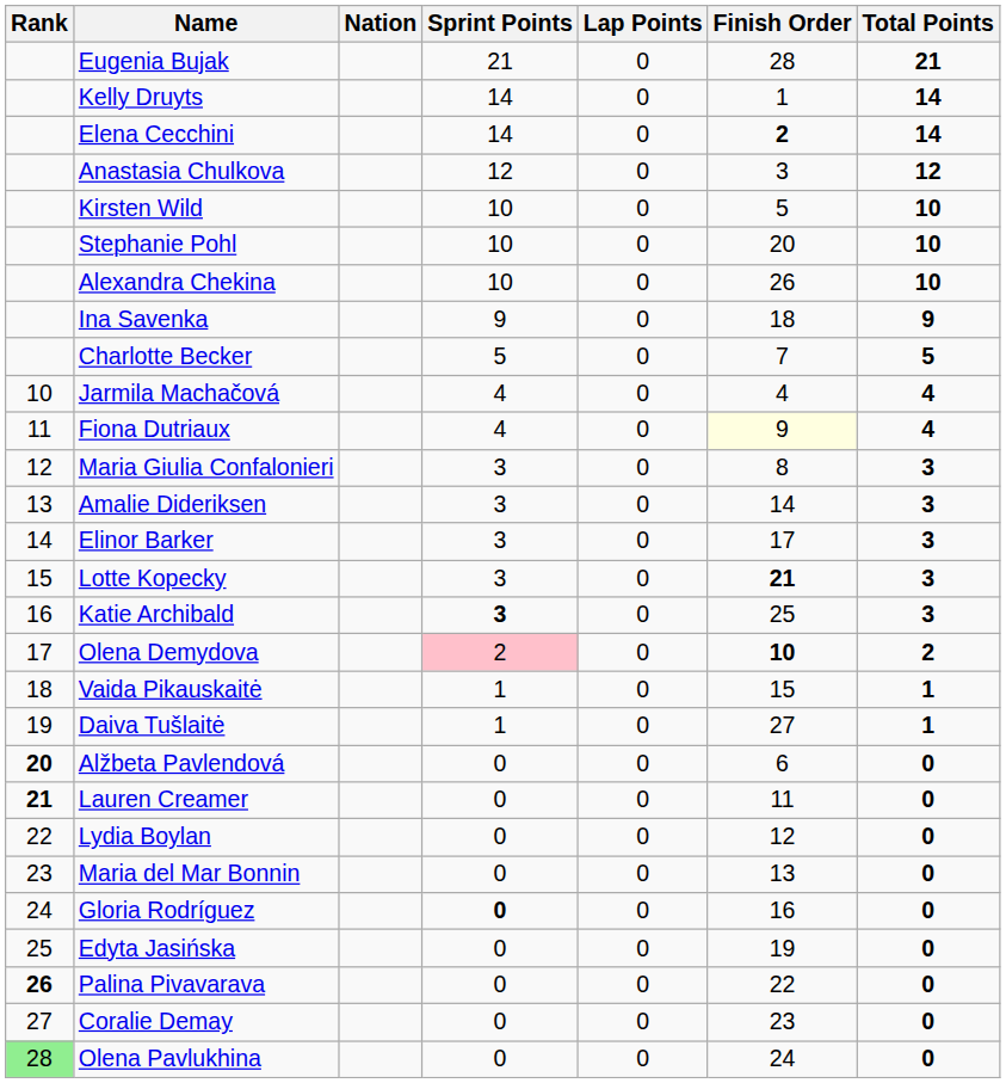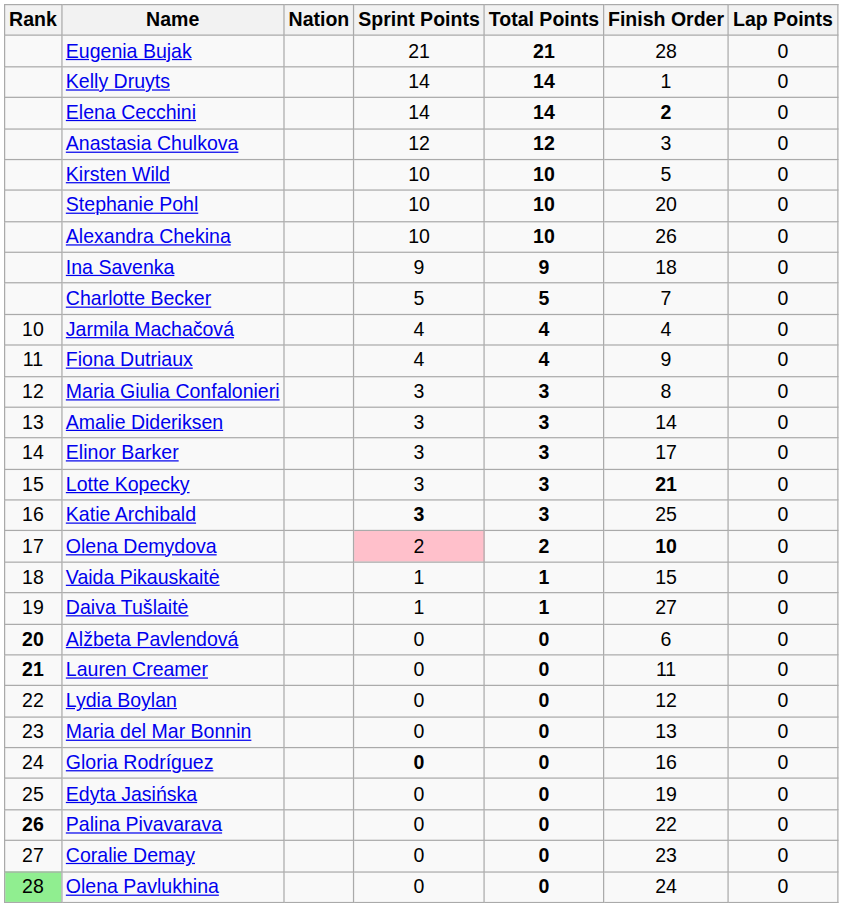 <table class="wikitable sortable" style="text-align:center">
 <tr>
 <th>Rank</th>
 <th>Name</th>
 <th>Nation</th>
 <th>Sprint Points</th>
+<th>Total Points</th>
+<th>Finish Order</th>
 <th>Lap Points</th>
-<th>Finish Order</th>
-<th>Total Points</th>
 </tr>
 <tr>
 <td></td>
 <td align=left><a href='#'>Eugenia Bujak</a></td>
 <td align=left></td>
 <td>21</td>
+<td><strong>21</strong></td>
+<td>28</td>
 <td>0</td>
-<td>28</td>
-<td><strong>21</strong></td>
 </tr>
 <tr>
 <td></td>
 <td align=left><a href='#'>Kelly Druyts</a></td>
 <td align=left></td>
 <td>14</td>
+<td><strong>14</strong></td>
+<td>1</td>
 <td>0</td>
-<td>1</td>
-<td><strong>14</strong></td>
 </tr>
 <tr>
 <td></td>
 <td align=left><a href='#'>Elena Cecchini</a></td>
 <td align=left></td>
 <td>14</td>
+<td><strong>14</strong></td>
+<td><strong>2</strong></td>
 <td>0</td>
-<td><strong>2</strong></td>
-<td><strong>14</strong></td>
 </tr>
 <tr>
 <td></td>
 <td align=left><a href='#'>Anastasia Chulkova</a></td>
 <td align=left></td>
 <td>12</td>
+<td><strong>12</strong></td>
+<td>3</td>
 <td>0</td>
-<td>3</td>
-<td><strong>12</strong></td>
 </tr>
 <tr>
 <td></td>
 <td align=left><a href='#'>Kirsten Wild</a></td>
 <td align=left></td>
 <td>10</td>
+<td><strong>10</strong></td>
+<td>5</td>
 <td>0</td>
-<td>5</td>
-<td><strong>10</strong></td>
 </tr>
 <tr>
 <td></td>
 <td align=left><a href='#'>Stephanie Pohl</a></td>
 <td align=left></td>
 <td>10</td>
+<td><strong>10</strong></td>
+<td>20</td>
 <td>0</td>
-<td>20</td>
-<td><strong>10</strong></td>
 </tr>
 <tr>
 <td></td>
 <td align=left><a href='#'>Alexandra Chekina</a></td>
 <td align=left></td>
 <td>10</td>
+<td><strong>10</strong></td>
+<td>26</td>
 <td>0</td>
-<td>26</td>
-<td><strong>10</strong></td>
 </tr>
 <tr>
 <td></td>
 <td align=left><a href='#'>Ina Savenka</a></td>
 <td align=left></td>
 <td>9</td>
+<td><strong>9</strong></td>
+<td>18</td>
 <td>0</td>
-<td>18</td>
-<td><strong>9</strong></td>
 </tr>
 <tr>
 <td></td>
 <td align=left><a href='#'>Charlotte Becker</a></td>
 <td align=left></td>
 <td>5</td>
+<td><strong>5</strong></td>
+<td>7</td>
 <td>0</td>
-<td>7</td>
-<td><strong>5</strong></td>
 </tr>
 <tr>
 <td>10</td>
 <td align=left><a href='#'>Jarmila Machačová</a></td>
 <td align=left></td>
 <td>4</td>
+<td><strong>4</strong></td>
+<td>4</td>
 <td>0</td>
-<td>4</td>
-<td><strong>4</strong></td>
 </tr>
 <tr>
 <td>11</td>
 <td align=left><a href='#'>Fiona Dutriaux</a></td>
 <td align=left></td>
 <td>4</td>
+<td><strong>4</strong></td>
+<td>9</td>
 <td>0</td>
-<td style="background: lightyellow;">9</td>
-<td><strong>4</strong></td>
 </tr>
 <tr>
 <td>12</td>
 <td align=left><a href='#'>Maria Giulia Confalonieri</a></td>
 <td align=left></td>
 <td>3</td>
+<td><strong>3</strong></td>
+<td>8</td>
 <td>0</td>
-<td>8</td>
-<td><strong>3</strong></td>
 </tr>
 <tr>
 <td>13</td>
 <td align=left><a href='#'>Amalie Dideriksen</a></td>
 <td align=left></td>
 <td>3</td>
+<td><strong>3</strong></td>
+<td>14</td>
 <td>0</td>
-<td>14</td>
-<td><strong>3</strong></td>
 </tr>
 <tr>
 <td>14</td>
 <td align=left><a href='#'>Elinor Barker</a></td>
 <td align=left></td>
 <td>3</td>
+<td><strong>3</strong></td>
+<td>17</td>
 <td>0</td>
-<td>17</td>
-<td><strong>3</strong></td>
 </tr>
 <tr>
 <td>15</td>
 <td align=left><a href='#'>Lotte Kopecky</a></td>
 <td align=left></td>
 <td>3</td>
+<td><strong>3</strong></td>
+<td><strong>21</strong></td>
 <td>0</td>
-<td><strong>21</strong></td>
-<td><strong>3</strong></td>
 </tr>
 <tr>
 <td>16</td>
 <td align=left><a href='#'>Katie Archibald</a></td>
 <td align=left></td>
 <td><strong>3</strong></td>
+<td><strong>3</strong></td>
+<td>25</td>
 <td>0</td>
-<td>25</td>
-<td><strong>3</strong></td>
 </tr>
 <tr>
 <td>17</td>
 <td align=left><a href='#'>Olena Demydova</a></td>
 <td align=left></td>
 <td style="background: pink;">2</td>
+<td><strong>2</strong></td>
+<td><strong>10</strong></td>
 <td>0</td>
-<td><strong>10</strong></td>
-<td><strong>2</strong></td>
 </tr>
 <tr>
 <td>18</td>
 <td align=left><a href='#'>Vaida Pikauskaitė</a></td>
 <td align=left></td>
 <td>1</td>
+<td><strong>1</strong></td>
+<td>15</td>
 <td>0</td>
-<td>15</td>
-<td><strong>1</strong></td>
 </tr>
 <tr>
 <td>19</td>
 <td align=left><a href='#'>Daiva Tušlaitė</a></td>
 <td align=left></td>
 <td>1</td>
+<td><strong>1</strong></td>
+<td>27</td>
 <td>0</td>
-<td>27</td>
-<td><strong>1</strong></td>
 </tr>
 <tr>
 <td><strong>20</strong></td>
 <td align=left><a href='#'>Alžbeta Pavlendová</a></td>
 <td align=left></td>
 <td>0</td>
+<td><strong>0</strong></td>
+<td>6</td>
 <td>0</td>
-<td>6</td>
-<td><strong>0</strong></td>
 </tr>
 <tr>
 <td><strong>21</strong></td>
 <td align=left><a href='#'>Lauren Creamer</a></td>
 <td align=left></td>
 <td>0</td>
+<td><strong>0</strong></td>
+<td>11</td>
 <td>0</td>
-<td>11</td>
-<td><strong>0</strong></td>
 </tr>
 <tr>
 <td>22</td>
 <td align=left><a href='#'>Lydia Boylan</a></td>
 <td align=left></td>
 <td>0</td>
+<td><strong>0</strong></td>
+<td>12</td>
 <td>0</td>
-<td>12</td>
-<td><strong>0</strong></td>
 </tr>
 <tr>
 <td>23</td>
 <td align=left><a href='#'>Maria del Mar Bonnin</a></td>
 <td align=left></td>
 <td>0</td>
+<td><strong>0</strong></td>
+<td>13</td>
 <td>0</td>
-<td>13</td>
-<td><strong>0</strong></td>
 </tr>
 <tr>
 <td>24</td>
 <td align=left><a href='#'>Gloria Rodríguez</a></td>
 <td align=left></td>
 <td><strong>0</strong></td>
+<td><strong>0</strong></td>
+<td>16</td>
 <td>0</td>
-<td>16</td>
-<td><strong>0</strong></td>
 </tr>
 <tr>
 <td>25</td>
 <td align=left><a href='#'>Edyta Jasińska</a></td>
 <td align=left></td>
 <td>0</td>
+<td><strong>0</strong></td>
+<td>19</td>
 <td>0</td>
-<td>19</td>
-<td><strong>0</strong></td>
 </tr>
 <tr>
 <td><strong>26</strong></td>
 <td align=left><a href='#'>Palina Pivavarava</a></td>
 <td align=left></td>
 <td>0</td>
+<td><strong>0</strong></td>
+<td>22</td>
 <td>0</td>
-<td>22</td>
-<td><strong>0</strong></td>
 </tr>
 <tr>
 <td>27</td>
 <td align=left><a href='#'>Coralie Demay</a></td>
 <td align=left></td>
 <td>0</td>
+<td><strong>0</strong></td>
+<td>23</td>
 <td>0</td>
-<td>23</td>
-<td><strong>0</strong></td>
 </tr>
 <tr>
 <td style="background: lightgreen;">28</td>
 <td align=left><a href='#'>Olena Pavlukhina</a></td>
 <td align=left></td>
 <td>0</td>
+<td><strong>0</strong></td>
+<td>24</td>
 <td>0</td>
-<td>24</td>
-<td><strong>0</strong></td>
 </tr>
 </table>
